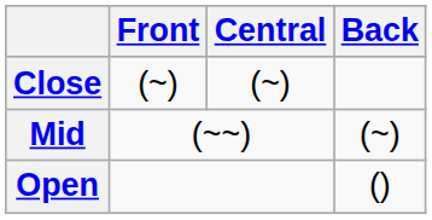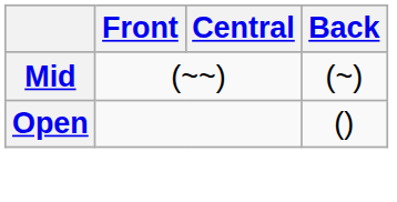 <table class="wikitable" style="text-align:center">
 <tr>
 <th></th>
 <th><a href='#'>Front</a></th>
 <th><a href='#'>Central</a></th>
 <th><a href='#'>Back</a></th>
-</tr>
-<tr>
-<th><a href='#'>Close</a></th>
-<td> (~)</td>
-<td>(~)</td>
-<td></td>
 </tr>
 <tr>
 <th><a href='#'>Mid</a></th>
 <td colspan=2>(~~)</td>
 <td>(~)</td>
 </tr>
 <tr>
 <th><a href='#'>Open</a></th>
 <td colspan=2></td>
 <td>()</td>
 </tr>
 </table>
